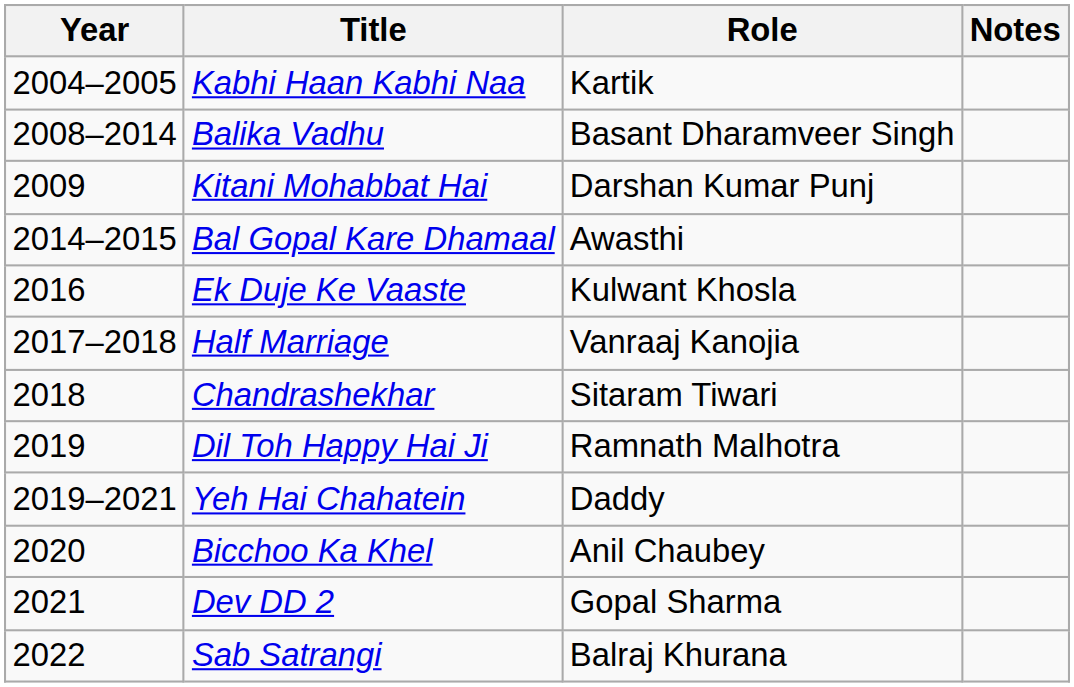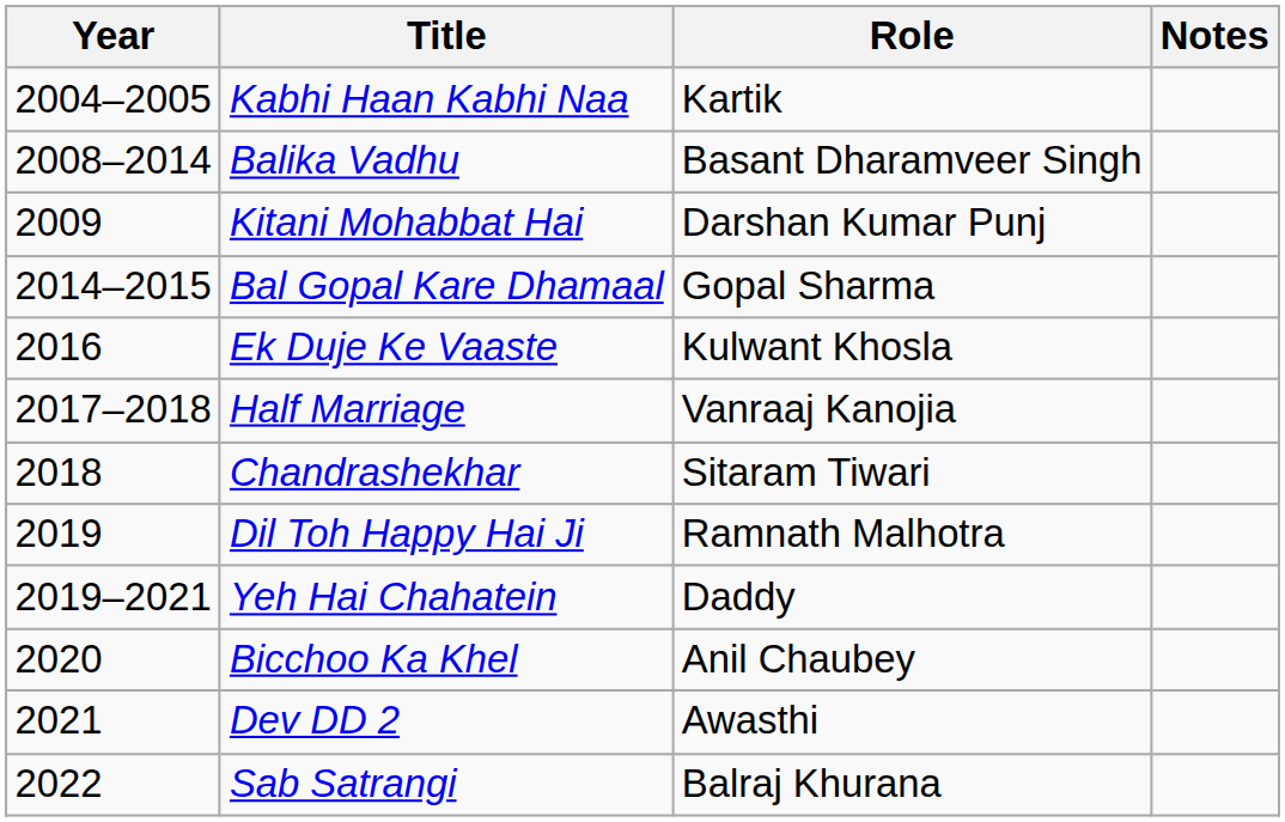 <table class="wikitable">
 <tr>
 <th>Year</th>
 <th>Title</th>
 <th>Role</th>
 <th>Notes</th>
 </tr>
 <tr>
 <td>2004–2005</td>
 <td><em><a href='#'>Kabhi Haan Kabhi Naa</a></em></td>
 <td>Kartik</td>
 <td></td>
 </tr>
 <tr>
 <td>2008–2014</td>
 <td><em><a href='#'>Balika Vadhu</a></em></td>
 <td>Basant Dharamveer Singh</td>
 <td></td>
 </tr>
 <tr>
 <td>2009</td>
 <td><em><a href='#'>Kitani Mohabbat Hai</a></em></td>
 <td>Darshan Kumar Punj</td>
 <td></td>
 </tr>
 <tr>
 <td>2014–2015</td>
 <td><em><a href='#'>Bal Gopal Kare Dhamaal</a></em></td>
-<td>Awasthi</td>
+<td>Gopal Sharma</td>
 <td></td>
 </tr>
 <tr>
 <td>2016</td>
 <td><em><a href='#'>Ek Duje Ke Vaaste</a></em></td>
 <td>Kulwant Khosla</td>
 <td></td>
 </tr>
 <tr>
 <td>2017–2018</td>
 <td><em><a href='#'>Half Marriage</a></em></td>
 <td>Vanraaj Kanojia</td>
 <td></td>
 </tr>
 <tr>
 <td>2018</td>
 <td><em><a href='#'>Chandrashekhar</a></em></td>
 <td>Sitaram Tiwari</td>
 <td></td>
 </tr>
 <tr>
 <td>2019</td>
 <td><em><a href='#'>Dil Toh Happy Hai Ji</a></em></td>
 <td>Ramnath Malhotra</td>
 <td></td>
 </tr>
 <tr>
 <td>2019–2021</td>
 <td><em><a href='#'>Yeh Hai Chahatein</a></em></td>
 <td>Daddy</td>
 <td></td>
 </tr>
 <tr>
 <td>2020</td>
 <td><em><a href='#'>Bicchoo Ka Khel</a></em></td>
 <td>Anil Chaubey</td>
 <td></td>
 </tr>
 <tr>
 <td>2021</td>
 <td><a href='#'><em>Dev DD 2</em></a></td>
-<td>Gopal Sharma</td>
+<td>Awasthi</td>
 <td></td>
 </tr>
 <tr>
 <td>2022</td>
 <td><em><a href='#'>Sab Satrangi</a></em></td>
 <td>Balraj Khurana</td>
 <td></td>
 </tr>
 </table>
